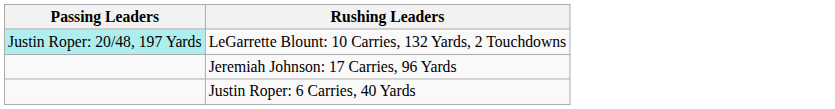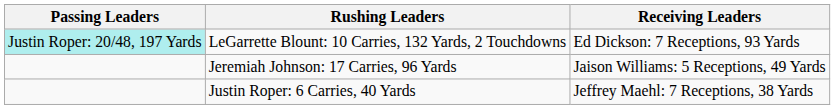 <table class="wikitable">
 <tr>
 <th>Passing Leaders</th>
 <th>Rushing Leaders</th>
+<th>Receiving Leaders</th>
 </tr>
 <tr>
 <td style="background: paleturquoise;">Justin Roper: 20/48, 197 Yards</td>
 <td>LeGarrette Blount: 10 Carries, 132 Yards, 2 Touchdowns</td>
+<td>Ed Dickson: 7 Receptions, 93 Yards</td>
 </tr>
 <tr>
 <td></td>
 <td>Jeremiah Johnson: 17 Carries, 96 Yards</td>
+<td>Jaison Williams: 5 Receptions, 49 Yards</td>
 </tr>
 <tr>
 <td></td>
 <td>Justin Roper: 6 Carries, 40 Yards</td>
+<td>Jeffrey Maehl: 7 Receptions, 38 Yards</td>
 </tr>
 </table>
